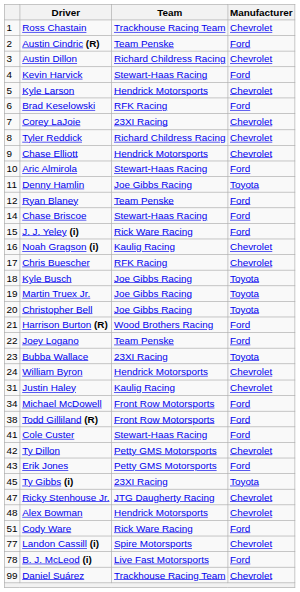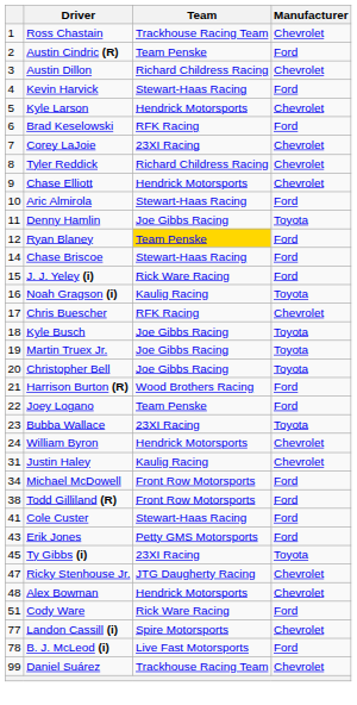 <table class="wikitable" style="font-size:95%">
 <tr>
 <th></th>
 <th>Driver</th>
 <th>Team</th>
 <th>Manufacturer</th>
 </tr>
 <tr>
 <td>1</td>
 <td><a href='#'>Ross Chastain</a></td>
 <td><a href='#'>Trackhouse Racing Team</a></td>
 <td><a href='#'>Chevrolet</a></td>
 </tr>
 <tr>
 <td>2</td>
 <td><a href='#'>Austin Cindric</a> <strong>(R)</strong></td>
 <td><a href='#'>Team Penske</a></td>
 <td><a href='#'>Ford</a></td>
 </tr>
 <tr>
 <td>3</td>
 <td><a href='#'>Austin Dillon</a></td>
 <td><a href='#'>Richard Childress Racing</a></td>
 <td><a href='#'>Chevrolet</a></td>
 </tr>
 <tr>
 <td>4</td>
 <td><a href='#'>Kevin Harvick</a></td>
 <td><a href='#'>Stewart-Haas Racing</a></td>
 <td><a href='#'>Ford</a></td>
 </tr>
 <tr>
 <td>5</td>
 <td><a href='#'>Kyle Larson</a></td>
 <td><a href='#'>Hendrick Motorsports</a></td>
 <td><a href='#'>Chevrolet</a></td>
 </tr>
 <tr>
 <td>6</td>
 <td><a href='#'>Brad Keselowski</a></td>
 <td><a href='#'>RFK Racing</a></td>
 <td><a href='#'>Ford</a></td>
 </tr>
 <tr>
 <td>7</td>
 <td><a href='#'>Corey LaJoie</a></td>
 <td><a href='#'>23XI Racing</a></td>
 <td><a href='#'>Chevrolet</a></td>
 </tr>
 <tr>
 <td>8</td>
 <td><a href='#'>Tyler Reddick</a></td>
 <td><a href='#'>Richard Childress Racing</a></td>
 <td><a href='#'>Chevrolet</a></td>
 </tr>
 <tr>
 <td>9</td>
 <td><a href='#'>Chase Elliott</a></td>
 <td><a href='#'>Hendrick Motorsports</a></td>
 <td><a href='#'>Chevrolet</a></td>
 </tr>
 <tr>
 <td>10</td>
 <td><a href='#'>Aric Almirola</a></td>
 <td><a href='#'>Stewart-Haas Racing</a></td>
 <td><a href='#'>Ford</a></td>
 </tr>
 <tr>
 <td>11</td>
 <td><a href='#'>Denny Hamlin</a></td>
 <td><a href='#'>Joe Gibbs Racing</a></td>
 <td><a href='#'>Toyota</a></td>
 </tr>
 <tr>
 <td>12</td>
 <td><a href='#'>Ryan Blaney</a></td>
-<td><a href='#'>Team Penske</a></td>
+<td style="background: gold;"><a href='#'>Team Penske</a></td>
 <td><a href='#'>Ford</a></td>
 </tr>
 <tr>
 <td>14</td>
 <td><a href='#'>Chase Briscoe</a></td>
 <td><a href='#'>Stewart-Haas Racing</a></td>
 <td><a href='#'>Ford</a></td>
 </tr>
 <tr>
 <td>15</td>
 <td><a href='#'>J. J. Yeley</a> <strong>(i)</strong></td>
 <td><a href='#'>Rick Ware Racing</a></td>
 <td><a href='#'>Ford</a></td>
 </tr>
 <tr>
 <td>16</td>
 <td><a href='#'>Noah Gragson</a> <strong>(i)</strong></td>
 <td><a href='#'>Kaulig Racing</a></td>
-<td><a href='#'>Chevrolet</a></td>
+<td><a href='#'>Toyota</a></td>
 </tr>
 <tr>
 <td>17</td>
 <td><a href='#'>Chris Buescher</a></td>
 <td><a href='#'>RFK Racing</a></td>
 <td><a href='#'>Chevrolet</a></td>
 </tr>
 <tr>
 <td>18</td>
 <td><a href='#'>Kyle Busch</a></td>
 <td><a href='#'>Joe Gibbs Racing</a></td>
 <td><a href='#'>Toyota</a></td>
 </tr>
 <tr>
 <td>19</td>
 <td><a href='#'>Martin Truex Jr.</a></td>
 <td><a href='#'>Joe Gibbs Racing</a></td>
 <td><a href='#'>Toyota</a></td>
 </tr>
 <tr>
 <td>20</td>
 <td><a href='#'>Christopher Bell</a></td>
 <td><a href='#'>Joe Gibbs Racing</a></td>
 <td><a href='#'>Toyota</a></td>
 </tr>
 <tr>
 <td>21</td>
 <td><a href='#'>Harrison Burton</a> <strong>(R)</strong></td>
 <td><a href='#'>Wood Brothers Racing</a></td>
 <td><a href='#'>Ford</a></td>
 </tr>
 <tr>
 <td>22</td>
 <td><a href='#'>Joey Logano</a></td>
 <td><a href='#'>Team Penske</a></td>
 <td><a href='#'>Ford</a></td>
 </tr>
 <tr>
 <td>23</td>
 <td><a href='#'>Bubba Wallace</a></td>
 <td><a href='#'>23XI Racing</a></td>
 <td><a href='#'>Toyota</a></td>
 </tr>
 <tr>
 <td>24</td>
 <td><a href='#'>William Byron</a></td>
 <td><a href='#'>Hendrick Motorsports</a></td>
 <td><a href='#'>Chevrolet</a></td>
 </tr>
 <tr>
 <td>31</td>
 <td><a href='#'>Justin Haley</a></td>
 <td><a href='#'>Kaulig Racing</a></td>
 <td><a href='#'>Chevrolet</a></td>
 </tr>
 <tr>
 <td>34</td>
 <td><a href='#'>Michael McDowell</a></td>
 <td><a href='#'>Front Row Motorsports</a></td>
 <td><a href='#'>Ford</a></td>
 </tr>
 <tr>
 <td>38</td>
 <td><a href='#'>Todd Gilliland</a> <strong>(R)</strong></td>
 <td><a href='#'>Front Row Motorsports</a></td>
 <td><a href='#'>Ford</a></td>
 </tr>
 <tr>
 <td>41</td>
 <td><a href='#'>Cole Custer</a></td>
 <td><a href='#'>Stewart-Haas Racing</a></td>
 <td><a href='#'>Ford</a></td>
 </tr>
 <tr>
-<td>42</td>
-<td><a href='#'>Ty Dillon</a></td>
-<td><a href='#'>Petty GMS Motorsports</a></td>
-<td><a href='#'>Chevrolet</a></td>
-</tr>
-<tr>
 <td>43</td>
 <td><a href='#'>Erik Jones</a></td>
 <td><a href='#'>Petty GMS Motorsports</a></td>
 <td><a href='#'>Ford</a></td>
 </tr>
 <tr>
 <td>45</td>
 <td><a href='#'>Ty Gibbs</a> <strong>(i)</strong></td>
 <td><a href='#'>23XI Racing</a></td>
 <td><a href='#'>Toyota</a></td>
 </tr>
 <tr>
 <td>47</td>
 <td><a href='#'>Ricky Stenhouse Jr.</a></td>
 <td><a href='#'>JTG Daugherty Racing</a></td>
 <td><a href='#'>Chevrolet</a></td>
 </tr>
 <tr>
 <td>48</td>
 <td><a href='#'>Alex Bowman</a></td>
 <td><a href='#'>Hendrick Motorsports</a></td>
 <td><a href='#'>Chevrolet</a></td>
 </tr>
 <tr>
 <td>51</td>
 <td><a href='#'>Cody Ware</a></td>
 <td><a href='#'>Rick Ware Racing</a></td>
 <td><a href='#'>Ford</a></td>
 </tr>
 <tr>
 <td>77</td>
 <td><a href='#'>Landon Cassill</a> <strong>(i)</strong></td>
 <td><a href='#'>Spire Motorsports</a></td>
 <td><a href='#'>Chevrolet</a></td>
 </tr>
 <tr>
 <td>78</td>
 <td><a href='#'>B. J. McLeod</a> <strong>(i)</strong></td>
 <td><a href='#'>Live Fast Motorsports</a></td>
 <td><a href='#'>Ford</a></td>
 </tr>
 <tr>
 <td>99</td>
 <td><a href='#'>Daniel Suárez</a></td>
 <td><a href='#'>Trackhouse Racing Team</a></td>
 <td><a href='#'>Chevrolet</a></td>
 </tr>
 <tr>
 <th colspan="4"></th>
 </tr>
 </table>
